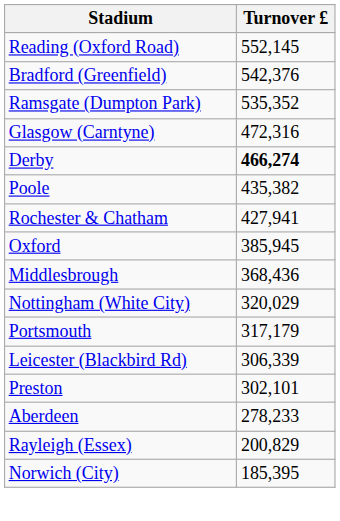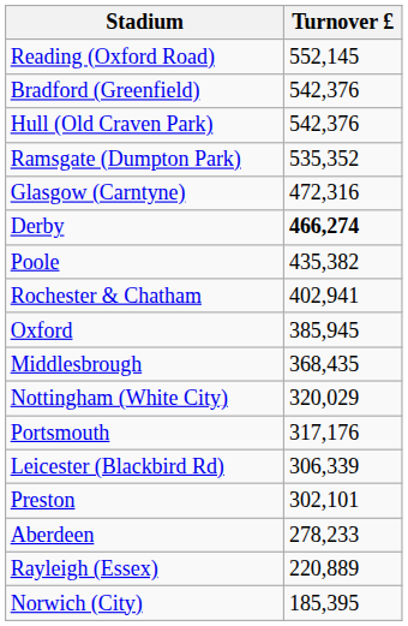 <table class="wikitable">
 <tr>
 <th width=200>Stadium</th>
 <th width=80>Turnover £</th>
 </tr>
 <tr>
 <td><a href='#'>Reading (Oxford Road)</a></td>
 <td>552,145</td>
 </tr>
 <tr>
 <td><a href='#'>Bradford (Greenfield)</a></td>
+<td>542,376</td>
+</tr>
+<tr>
+<td><a href='#'>Hull (Old Craven Park)</a></td>
 <td>542,376</td>
 </tr>
 <tr>
 <td><a href='#'>Ramsgate (Dumpton Park)</a></td>
 <td>535,352</td>
 </tr>
 <tr>
 <td><a href='#'>Glasgow (Carntyne)</a></td>
 <td>472,316</td>
 </tr>
 <tr>
 <td><a href='#'>Derby</a></td>
 <td><strong>466,274</strong></td>
 </tr>
 <tr>
 <td><a href='#'>Poole</a></td>
 <td>435,382</td>
 </tr>
 <tr>
 <td><a href='#'>Rochester & Chatham</a></td>
-<td>427,941</td>
+<td>402,941</td>
 </tr>
 <tr>
 <td><a href='#'>Oxford</a></td>
 <td>385,945</td>
 </tr>
 <tr>
 <td><a href='#'>Middlesbrough</a></td>
-<td>368,436</td>
+<td>368,435</td>
 </tr>
 <tr>
 <td><a href='#'>Nottingham (White City)</a></td>
 <td>320,029</td>
 </tr>
 <tr>
 <td><a href='#'>Portsmouth</a></td>
-<td>317,179</td>
+<td>317,176</td>
 </tr>
 <tr>
 <td><a href='#'>Leicester (Blackbird Rd)</a></td>
 <td>306,339</td>
 </tr>
 <tr>
 <td><a href='#'>Preston</a></td>
 <td>302,101</td>
 </tr>
 <tr>
 <td><a href='#'>Aberdeen</a></td>
 <td>278,233</td>
 </tr>
 <tr>
 <td><a href='#'>Rayleigh (Essex)</a></td>
-<td>200,829</td>
+<td>220,889</td>
 </tr>
 <tr>
 <td><a href='#'>Norwich (City)</a></td>
 <td>185,395</td>
 </tr>
 </table>
